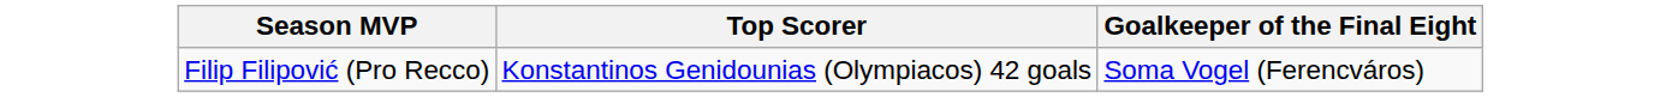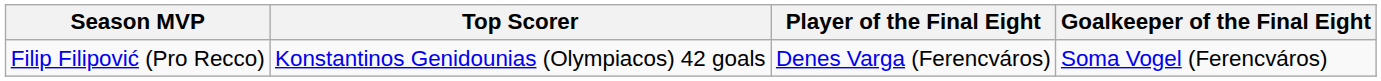 <table class=wikitable style="text-align:left; margin:auto">
 <tr>
 <th>Season MVP</th>
 <th>Top Scorer</th>
+<th>Player of the Final Eight</th>
 <th>Goalkeeper of the Final Eight</th>
 </tr>
 <tr>
 <td> <a href='#'>Filip Filipović</a> (Pro Recco)</td>
 <td> <a href='#'>Konstantinos Genidounias</a> (Olympiacos) 42 goals</td>
+<td> <a href='#'>Denes Varga</a> (Ferencváros)</td>
 <td> <a href='#'>Soma Vogel</a> (Ferencváros)</td>
 </tr>
 </table>
